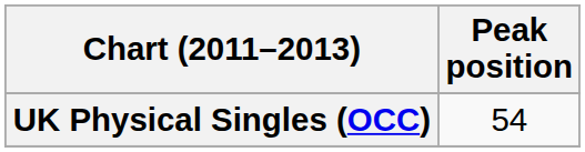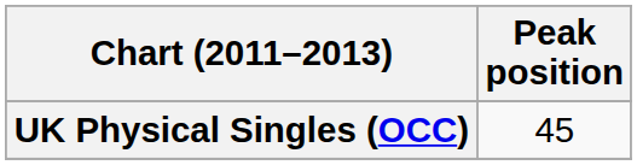 <table class="wikitable sortable plainrowheaders" style="text-align:center">
 <tr>
 <th scope="col">Chart (2011–2013)</th>
 <th scope="col">Peak<br>position</th>
 </tr>
 <tr>
 </tr>
 <tr>
 </tr>
 <tr>
 <th scope="row">UK Physical Singles (<a href='#'>OCC</a>)</th>
-<td>54</td>
+<td>45</td>
 </tr>
 <tr>
 </tr>
 <tr>
 </tr>
 </table>
